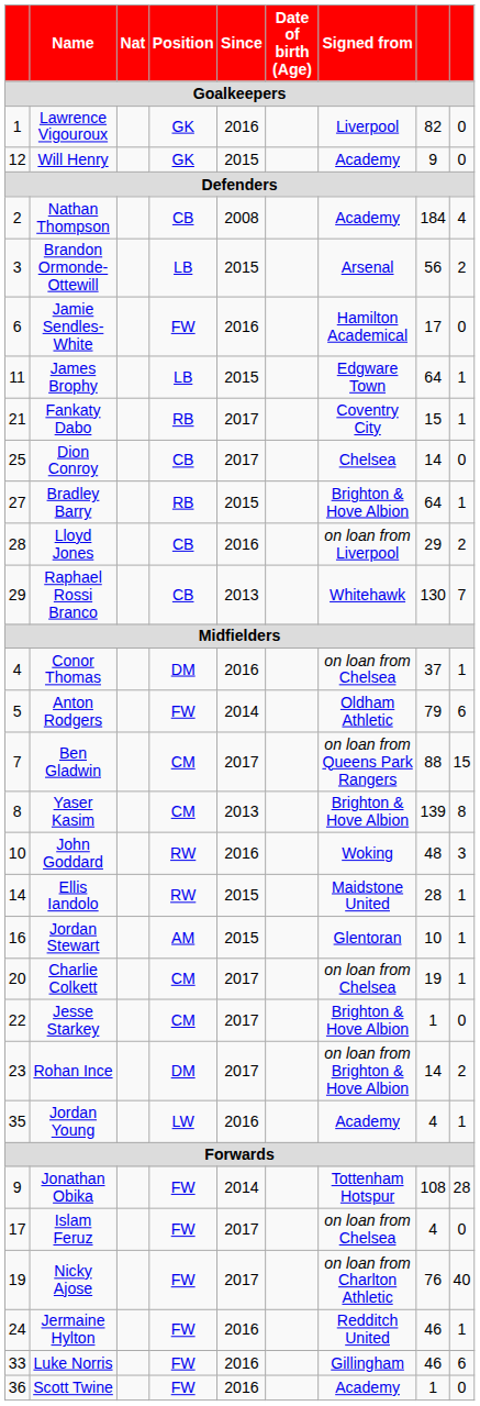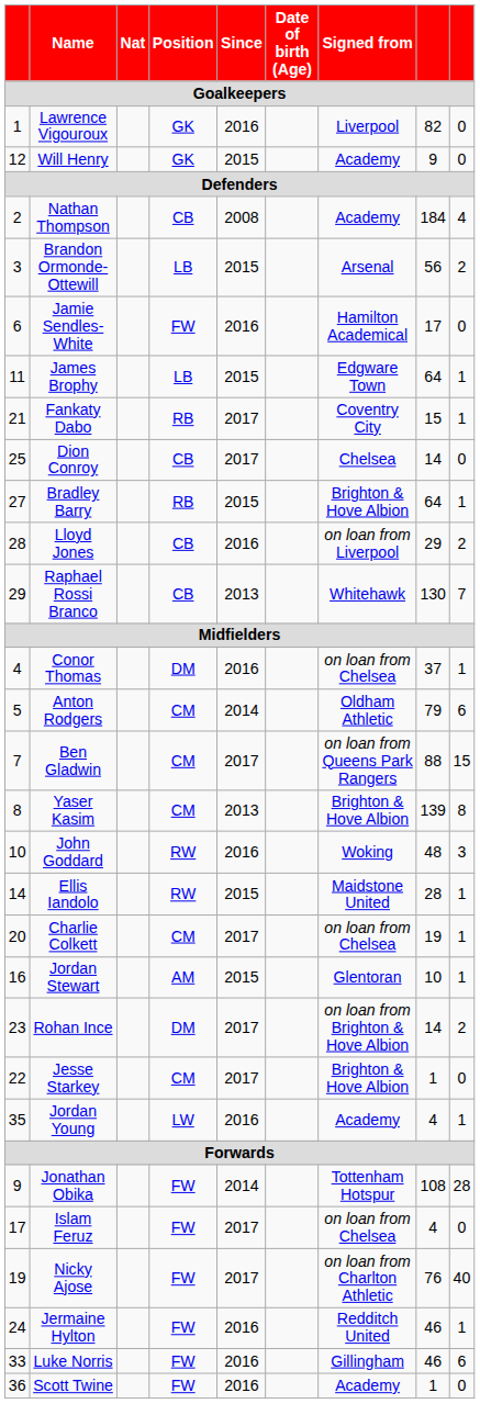 <table class="wikitable" style="text-align:center; font-size:90%; width:70%;">
 <tr>
 <th style="background:#FF0000; color:white; text-align:center;"></th>
 <th style="background:#FF0000; color:white; text-align:center;">Name</th>
 <th style="background:#FF0000; color:white; text-align:center;">Nat</th>
 <th style="background:#FF0000; color:white; text-align:center;">Position</th>
 <th style="background:#FF0000; color:white; text-align:center;">Since</th>
 <th style="background:#FF0000; color:white; text-align:center;">Date of birth (Age)</th>
 <th style="background:#FF0000; color:white; text-align:center;">Signed from</th>
 <th style="background:#FF0000; color:white; text-align:center;"></th>
 <th style="background:#FF0000; color:white; text-align:center;"></th>
 </tr>
 <tr>
 <th colspan="9" style="background:#dcdcdc; text-align:center;">Goalkeepers</th>
 </tr>
 <tr>
 <td>1</td>
 <td><a href='#'>Lawrence Vigouroux</a></td>
 <td></td>
 <td><a href='#'>GK</a></td>
 <td>2016</td>
 <td></td>
 <td> <a href='#'>Liverpool</a></td>
 <td>82</td>
 <td>0</td>
 </tr>
 <tr>
 <td>12</td>
 <td><a href='#'>Will Henry</a></td>
 <td></td>
 <td><a href='#'>GK</a></td>
 <td>2015</td>
 <td></td>
 <td><a href='#'>Academy</a></td>
 <td>9</td>
 <td>0</td>
 </tr>
 <tr>
 <th colspan="9" style="background:#dcdcdc; text-align:center;">Defenders</th>
 </tr>
 <tr>
 <td>2</td>
 <td><a href='#'>Nathan Thompson</a></td>
 <td></td>
 <td><a href='#'>CB</a></td>
 <td>2008</td>
 <td></td>
 <td><a href='#'>Academy</a></td>
 <td>184</td>
 <td>4</td>
 </tr>
 <tr>
 <td>3</td>
 <td><a href='#'>Brandon Ormonde-Ottewill</a></td>
 <td></td>
 <td><a href='#'>LB</a></td>
 <td>2015</td>
 <td></td>
 <td> <a href='#'>Arsenal</a></td>
 <td>56</td>
 <td>2</td>
 </tr>
 <tr>
 <td>6</td>
 <td><a href='#'>Jamie Sendles-White</a></td>
 <td></td>
 <td><a href='#'>FW</a></td>
 <td>2016</td>
 <td></td>
 <td> <a href='#'>Hamilton Academical</a></td>
 <td>17</td>
 <td>0</td>
 </tr>
 <tr>
 <td>11</td>
 <td><a href='#'>James Brophy</a></td>
 <td></td>
 <td><a href='#'>LB</a></td>
 <td>2015</td>
 <td></td>
 <td> <a href='#'>Edgware Town</a></td>
 <td>64</td>
 <td>1</td>
 </tr>
 <tr>
 <td>21</td>
 <td><a href='#'>Fankaty Dabo</a></td>
 <td></td>
 <td><a href='#'>RB</a></td>
 <td>2017</td>
 <td></td>
 <td> <a href='#'>Coventry City</a></td>
 <td>15</td>
 <td>1</td>
 </tr>
 <tr>
 <td>25</td>
 <td><a href='#'>Dion Conroy</a></td>
 <td></td>
 <td><a href='#'>CB</a></td>
 <td>2017</td>
 <td></td>
 <td> <a href='#'>Chelsea</a></td>
 <td>14</td>
 <td>0</td>
 </tr>
 <tr>
 <td>27</td>
 <td><a href='#'>Bradley Barry</a></td>
 <td></td>
 <td><a href='#'>RB</a></td>
 <td>2015</td>
 <td></td>
 <td> <a href='#'>Brighton & Hove Albion</a></td>
 <td>64</td>
 <td>1</td>
 </tr>
 <tr>
 <td>28</td>
 <td><a href='#'>Lloyd Jones</a></td>
 <td></td>
 <td><a href='#'>CB</a></td>
 <td>2016</td>
 <td></td>
 <td><em>on loan from</em>  <a href='#'>Liverpool</a></td>
 <td>29</td>
 <td>2</td>
 </tr>
 <tr>
 <td>29</td>
 <td><a href='#'>Raphael Rossi Branco</a></td>
 <td></td>
 <td><a href='#'>CB</a></td>
 <td>2013</td>
 <td></td>
 <td> <a href='#'>Whitehawk</a></td>
 <td>130</td>
 <td>7</td>
 </tr>
 <tr>
 <th colspan="9" style="background:#dcdcdc; text-align:center;">Midfielders</th>
 </tr>
 <tr>
 <td>4</td>
 <td><a href='#'>Conor Thomas</a></td>
 <td></td>
 <td><a href='#'>DM</a></td>
 <td>2016</td>
 <td></td>
 <td><em>on loan from</em>  <a href='#'>Chelsea</a></td>
 <td>37</td>
 <td>1</td>
 </tr>
 <tr>
 <td>5</td>
 <td><a href='#'>Anton Rodgers</a></td>
 <td></td>
-<td><a href='#'>FW</a></td>
+<td><a href='#'>CM</a></td>
 <td>2014</td>
 <td></td>
 <td> <a href='#'>Oldham Athletic</a></td>
 <td>79</td>
 <td>6</td>
 </tr>
 <tr>
 <td>7</td>
 <td><a href='#'>Ben Gladwin</a></td>
 <td></td>
 <td><a href='#'>CM</a></td>
 <td>2017</td>
 <td></td>
 <td><em>on loan from</em>  <a href='#'>Queens Park Rangers</a></td>
 <td>88</td>
 <td>15</td>
 </tr>
 <tr>
 <td>8</td>
 <td><a href='#'>Yaser Kasim</a></td>
 <td></td>
 <td><a href='#'>CM</a></td>
 <td>2013</td>
 <td></td>
 <td> <a href='#'>Brighton & Hove Albion</a></td>
 <td>139</td>
 <td>8</td>
 </tr>
 <tr>
 <td>10</td>
 <td><a href='#'>John Goddard</a></td>
 <td></td>
 <td><a href='#'>RW</a></td>
 <td>2016</td>
 <td></td>
 <td> <a href='#'>Woking</a></td>
 <td>48</td>
 <td>3</td>
 </tr>
 <tr>
 <td>14</td>
 <td><a href='#'>Ellis Iandolo</a></td>
 <td></td>
 <td><a href='#'>RW</a></td>
 <td>2015</td>
 <td></td>
 <td> <a href='#'>Maidstone United</a></td>
 <td>28</td>
 <td>1</td>
 </tr>
 <tr>
+<td>20</td>
+<td><a href='#'>Charlie Colkett</a></td>
+<td></td>
+<td><a href='#'>CM</a></td>
+<td>2017</td>
+<td></td>
+<td><em>on loan from</em>  <a href='#'>Chelsea</a></td>
+<td>19</td>
+<td>1</td>
+</tr>
+<tr>
 <td>16</td>
 <td><a href='#'>Jordan Stewart</a></td>
 <td></td>
 <td><a href='#'>AM</a></td>
 <td>2015</td>
 <td></td>
 <td> <a href='#'>Glentoran</a></td>
 <td>10</td>
 <td>1</td>
 </tr>
 <tr>
-<td>20</td>
-<td><a href='#'>Charlie Colkett</a></td>
+<td>23</td>
+<td><a href='#'>Rohan Ince</a></td>
 <td></td>
-<td><a href='#'>CM</a></td>
+<td><a href='#'>DM</a></td>
 <td>2017</td>
 <td></td>
-<td><em>on loan from</em>  <a href='#'>Chelsea</a></td>
-<td>19</td>
-<td>1</td>
+<td><em>on loan from</em>  <a href='#'>Brighton & Hove Albion</a></td>
+<td>14</td>
+<td>2</td>
 </tr>
 <tr>
 <td>22</td>
 <td><a href='#'>Jesse Starkey</a></td>
 <td></td>
 <td><a href='#'>CM</a></td>
 <td>2017</td>
 <td></td>
 <td> <a href='#'>Brighton & Hove Albion</a></td>
 <td>1</td>
 <td>0</td>
-</tr>
-<tr>
-<td>23</td>
-<td><a href='#'>Rohan Ince</a></td>
-<td></td>
-<td><a href='#'>DM</a></td>
-<td>2017</td>
-<td></td>
-<td><em>on loan from</em>  <a href='#'>Brighton & Hove Albion</a></td>
-<td>14</td>
-<td>2</td>
 </tr>
 <tr>
 <td>35</td>
 <td><a href='#'>Jordan Young</a></td>
 <td></td>
 <td><a href='#'>LW</a></td>
 <td>2016</td>
 <td></td>
 <td><a href='#'>Academy</a></td>
 <td>4</td>
 <td>1</td>
 </tr>
 <tr>
 <th colspan="9" style="background:#dcdcdc; text-align:center;">Forwards</th>
 </tr>
 <tr>
 <td>9</td>
 <td><a href='#'>Jonathan Obika</a></td>
 <td></td>
 <td><a href='#'>FW</a></td>
 <td>2014</td>
 <td></td>
 <td> <a href='#'>Tottenham Hotspur</a></td>
 <td>108</td>
 <td>28</td>
 </tr>
 <tr>
 <td>17</td>
 <td><a href='#'>Islam Feruz</a></td>
 <td></td>
 <td><a href='#'>FW</a></td>
 <td>2017</td>
 <td></td>
 <td><em>on loan from</em>  <a href='#'>Chelsea</a></td>
 <td>4</td>
 <td>0</td>
 </tr>
 <tr>
 <td>19</td>
 <td><a href='#'>Nicky Ajose</a></td>
 <td></td>
 <td><a href='#'>FW</a></td>
 <td>2017</td>
 <td></td>
 <td><em>on loan from</em>  <a href='#'>Charlton Athletic</a></td>
 <td>76</td>
 <td>40</td>
 </tr>
 <tr>
 <td>24</td>
 <td><a href='#'>Jermaine Hylton</a></td>
 <td></td>
 <td><a href='#'>FW</a></td>
 <td>2016</td>
 <td></td>
 <td> <a href='#'>Redditch United</a></td>
 <td>46</td>
 <td>1</td>
 </tr>
 <tr>
 <td>33</td>
 <td><a href='#'>Luke Norris</a></td>
 <td></td>
 <td><a href='#'>FW</a></td>
 <td>2016</td>
 <td></td>
 <td> <a href='#'>Gillingham</a></td>
 <td>46</td>
 <td>6</td>
 </tr>
 <tr>
 <td>36</td>
 <td><a href='#'>Scott Twine</a></td>
 <td></td>
 <td><a href='#'>FW</a></td>
 <td>2016</td>
 <td></td>
 <td><a href='#'>Academy</a></td>
 <td>1</td>
 <td>0</td>
 </tr>
 </table>
